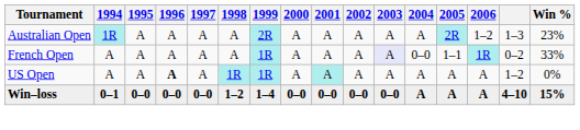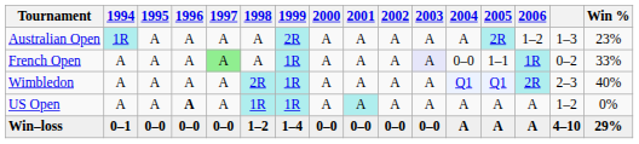 <table class="wikitable" style="text-align:center;">
 <tr>
 <th>Tournament</th>
 <th><a href='#'>1994</a></th>
 <th><a href='#'>1995</a></th>
 <th><a href='#'>1996</a></th>
 <th><a href='#'>1997</a></th>
 <th><a href='#'>1998</a></th>
 <th><a href='#'>1999</a></th>
 <th><a href='#'>2000</a></th>
 <th><a href='#'>2001</a></th>
 <th><a href='#'>2002</a></th>
 <th><a href='#'>2003</a></th>
 <th><a href='#'>2004</a></th>
 <th><a href='#'>2005</a></th>
 <th><a href='#'>2006</a></th>
 <th></th>
 <th>Win %</th>
 </tr>
 <tr>
 <td style="text-align:left;"><a href='#'>Australian Open</a></td>
 <td style="background:#afeeee;"><a href='#'>1R</a></td>
 <td>A</td>
 <td>A</td>
 <td>A</td>
 <td>A</td>
 <td style="background:#afeeee;"><a href='#'>2R</a></td>
 <td>A</td>
 <td>A</td>
 <td>A</td>
 <td>A</td>
 <td>A</td>
 <td style="background:#afeeee;"><a href='#'>2R</a></td>
 <td>1–2</td>
 <td>1–3</td>
 <td>23%</td>
 </tr>
 <tr>
 <td style="text-align:left;"><a href='#'>French Open</a></td>
 <td>A</td>
 <td>A</td>
 <td>A</td>
-<td>A</td>
+<td style="background: lightgreen;">A</td>
 <td>A</td>
 <td style="background:#afeeee;"><a href='#'>1R</a></td>
 <td>A</td>
 <td>A</td>
 <td>A</td>
 <td style="background: lavender;">A</td>
 <td>0–0</td>
 <td>1–1</td>
 <td style="background:#afeeee;"><a href='#'>1R</a></td>
 <td>0–2</td>
 <td>33%</td>
+</tr>
+<tr>
+<td style="text-align:left;"><a href='#'>Wimbledon</a></td>
+<td>A</td>
+<td>A</td>
+<td>A</td>
+<td>A</td>
+<td style="background:#afeeee;"><a href='#'>2R</a></td>
+<td style="background:#afeeee;"><a href='#'>1R</a></td>
+<td>A</td>
+<td>A</td>
+<td>A</td>
+<td>A</td>
+<td style="background:#ecf2ff;"><a href='#'>Q1</a></td>
+<td style="background:#ecf2ff;"><a href='#'>Q1</a></td>
+<td style="background:#afeeee;"><a href='#'>2R</a></td>
+<td>2–3</td>
+<td>40%</td>
 </tr>
 <tr>
 <td style="text-align:left;"><a href='#'>US Open</a></td>
 <td>A</td>
 <td>A</td>
 <td><strong>A</strong></td>
 <td>A</td>
 <td style="background:#afeeee;"><a href='#'>1R</a></td>
 <td style="background:#afeeee;"><a href='#'>1R</a></td>
 <td>A</td>
 <td style="background: paleturquoise;">A</td>
 <td>A</td>
 <td>A</td>
 <td>A</td>
 <td>A</td>
 <td>A</td>
 <td>1–2</td>
 <td>0%</td>
 </tr>
 <tr style="font-weight:bold; background:#efefef;">
 <td style="text-align:left;">Win–loss</td>
 <td>0–1</td>
 <td>0–0</td>
 <td>0–0</td>
 <td>0–0</td>
 <td>1–2</td>
 <td>1–4</td>
 <td>0–0</td>
 <td>0–0</td>
 <td>0–0</td>
 <td>0–0</td>
 <td>A</td>
 <td>A</td>
 <td>A</td>
 <td>4–10</td>
-<td>15%</td>
+<td>29%</td>
 </tr>
 </table>
